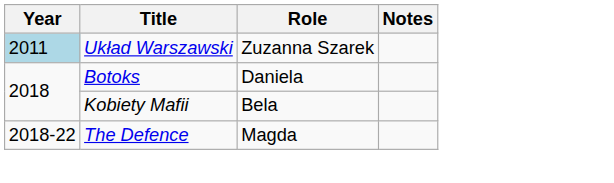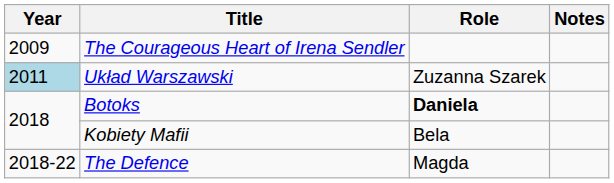 <table class="wikitable sortable">
 <tr>
 <th>Year</th>
 <th>Title</th>
 <th>Role</th>
 <th class="unsortable">Notes</th>
+</tr>
+<tr>
+<td>2009</td>
+<td><em><a href='#'>The Courageous Heart of Irena Sendler</a></em></td>
+<td></td>
+<td></td>
 </tr>
 <tr>
 <td style="background: lightblue;">2011</td>
 <td><em><a href='#'>Układ Warszawski</a></em></td>
 <td>Zuzanna Szarek</td>
 <td></td>
 </tr>
 <tr>
 <td rowspan="2">2018</td>
 <td><em><a href='#'>Botoks</a></em></td>
-<td>Daniela</td>
+<td><strong>Daniela</strong></td>
 <td></td>
 </tr>
 <tr>
 <td><em>Kobiety Mafii</em></td>
 <td>Bela</td>
 <td></td>
 </tr>
 <tr>
 <td>2018-22</td>
 <td><a href='#'><em>The Defence</em></a></td>
 <td>Magda</td>
 <td></td>
 </tr>
 </table>
